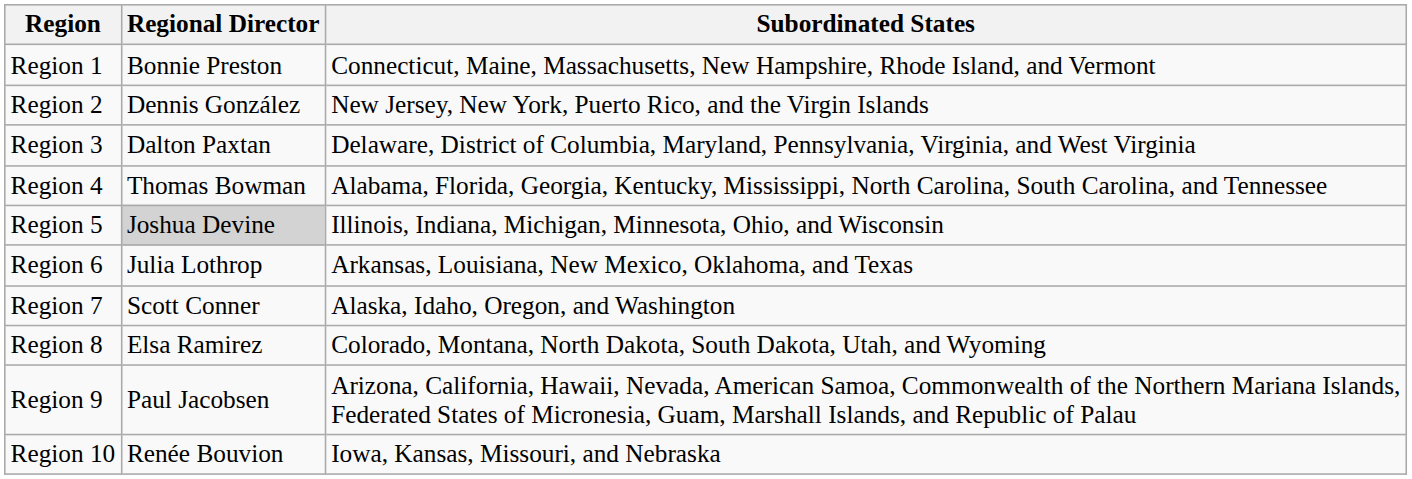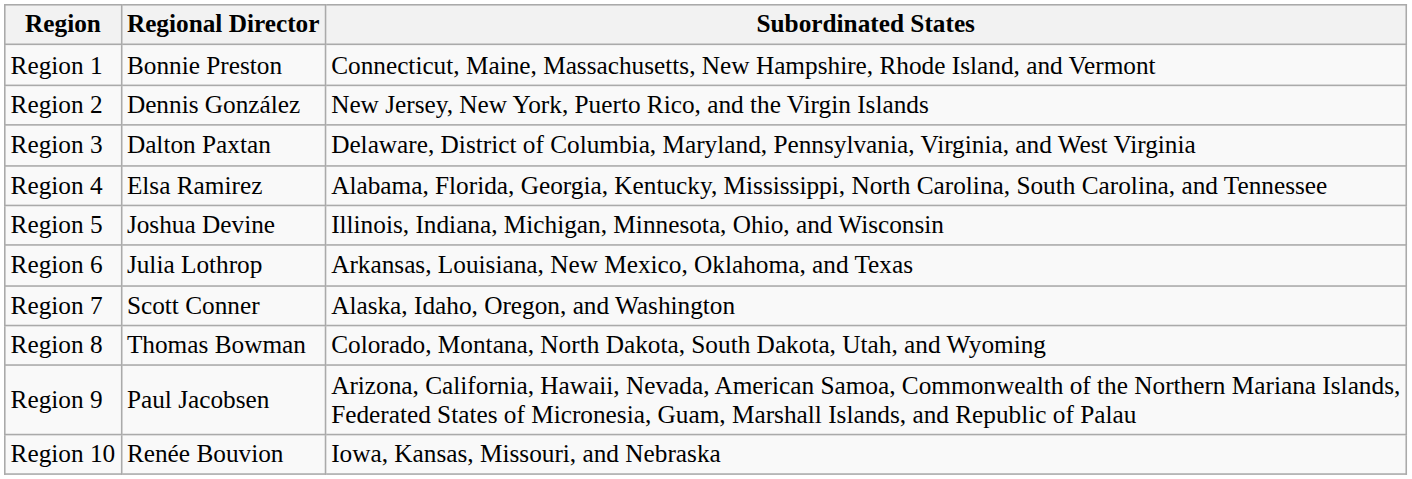 <table class="wikitable">
 <tr>
 <th>Region</th>
 <th>Regional Director</th>
 <th>Subordinated States</th>
 </tr>
 <tr>
 <td>Region 1</td>
 <td>Bonnie Preston</td>
 <td>Connecticut, Maine, Massachusetts, New Hampshire, Rhode Island, and Vermont</td>
 </tr>
 <tr>
 <td>Region 2</td>
 <td>Dennis González</td>
 <td>New Jersey, New York, Puerto Rico, and the Virgin Islands</td>
 </tr>
 <tr>
 <td>Region 3</td>
 <td>Dalton Paxtan</td>
 <td>Delaware, District of Columbia, Maryland, Pennsylvania, Virginia, and West Virginia</td>
 </tr>
 <tr>
 <td>Region 4</td>
-<td>Thomas Bowman</td>
+<td>Elsa Ramirez</td>
 <td>Alabama, Florida, Georgia, Kentucky, Mississippi, North Carolina, South Carolina, and Tennessee</td>
 </tr>
 <tr>
 <td>Region 5</td>
-<td style="background: lightgrey;">Joshua Devine</td>
+<td>Joshua Devine</td>
 <td>Illinois, Indiana, Michigan, Minnesota, Ohio, and Wisconsin</td>
 </tr>
 <tr>
 <td>Region 6</td>
 <td>Julia Lothrop</td>
 <td>Arkansas, Louisiana, New Mexico, Oklahoma, and Texas</td>
 </tr>
 <tr>
 <td>Region 7</td>
 <td>Scott Conner</td>
 <td>Alaska, Idaho, Oregon, and Washington</td>
 </tr>
 <tr>
 <td>Region 8</td>
-<td>Elsa Ramirez</td>
+<td>Thomas Bowman</td>
 <td>Colorado, Montana, North Dakota, South Dakota, Utah, and Wyoming</td>
 </tr>
 <tr>
 <td>Region 9</td>
 <td>Paul Jacobsen</td>
 <td>Arizona, California, Hawaii, Nevada, American Samoa, Commonwealth of the Northern Mariana Islands,<br>Federated States of Micronesia, Guam, Marshall Islands, and Republic of Palau</td>
 </tr>
 <tr>
 <td>Region 10</td>
 <td>Renée Bouvion</td>
 <td>Iowa, Kansas, Missouri, and Nebraska</td>
 </tr>
 </table>
